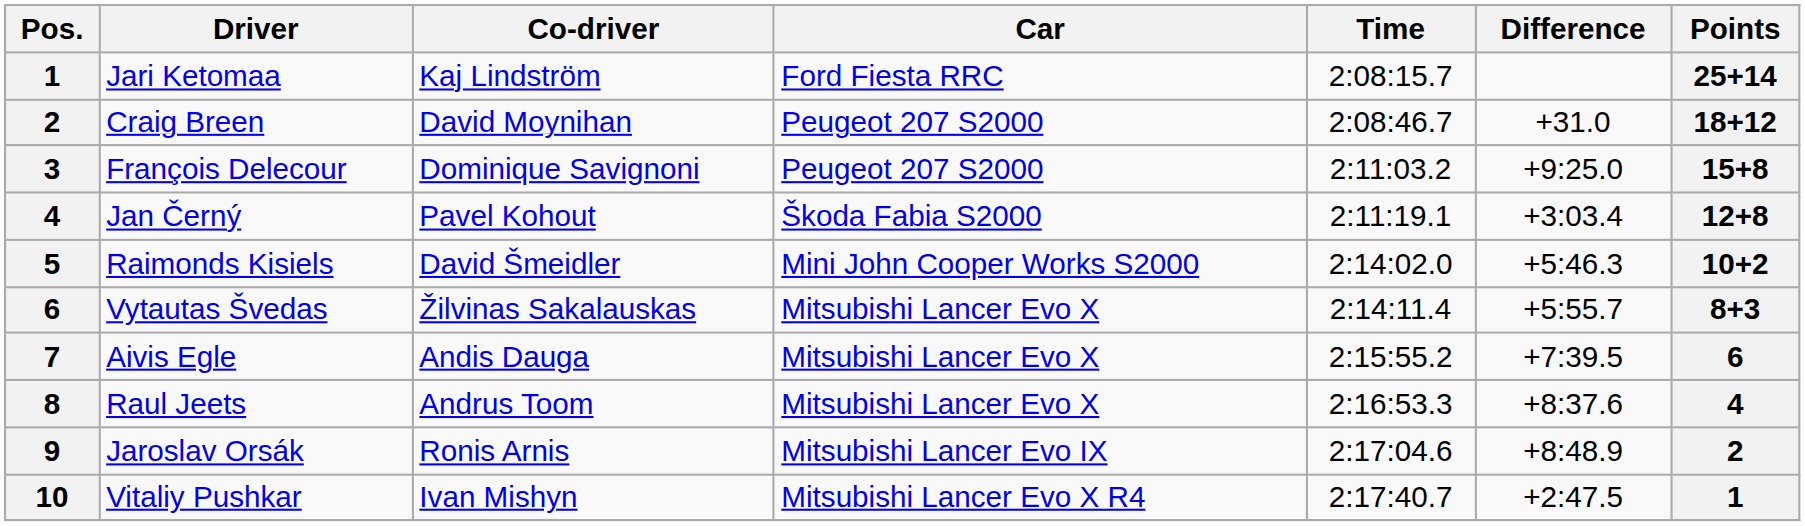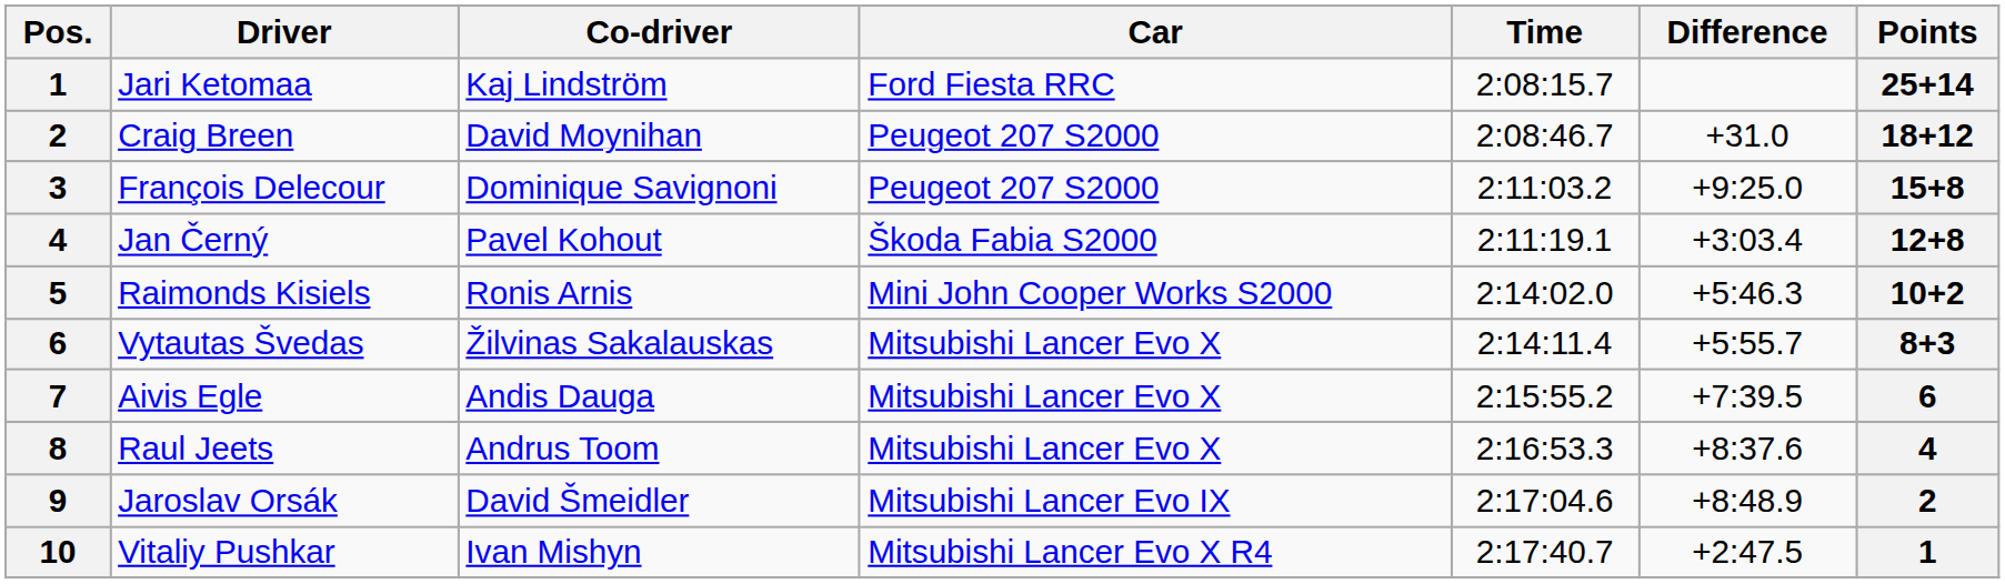 <table class="wikitable" width="69%" style="text-align: center; font-size: 90%; max-width: 950px;">
 <tr>
 <th>Pos.</th>
 <th>Driver</th>
 <th>Co-driver</th>
 <th>Car</th>
 <th>Time</th>
 <th>Difference</th>
 <th>Points</th>
 </tr>
 <tr>
 <th>1</th>
 <td align=left> <a href='#'>Jari Ketomaa</a></td>
 <td align=left> <a href='#'>Kaj Lindström</a></td>
 <td align=left> <a href='#'>Ford Fiesta RRC</a></td>
 <td>2:08:15.7</td>
 <td></td>
 <th>25+14</th>
 </tr>
 <tr>
 <th>2</th>
 <td align=left> <a href='#'>Craig Breen</a></td>
 <td align=left> <a href='#'>David Moynihan</a></td>
 <td align=left> <a href='#'>Peugeot 207 S2000</a></td>
 <td>2:08:46.7</td>
 <td>+31.0</td>
 <th>18+12</th>
 </tr>
 <tr>
 <th>3</th>
 <td align=left> <a href='#'>François Delecour</a></td>
 <td align=left> <a href='#'>Dominique Savignoni</a></td>
 <td align=left> <a href='#'>Peugeot 207 S2000</a></td>
 <td>2:11:03.2</td>
 <td>+9:25.0</td>
 <th>15+8</th>
 </tr>
 <tr>
 <th>4</th>
 <td align=left> <a href='#'>Jan Černý</a></td>
 <td align=left> <a href='#'>Pavel Kohout</a></td>
 <td align=left> <a href='#'>Škoda Fabia S2000</a></td>
 <td>2:11:19.1</td>
 <td>+3:03.4</td>
 <th>12+8</th>
 </tr>
 <tr>
 <th>5</th>
 <td align=left> <a href='#'>Raimonds Kisiels</a></td>
-<td align=left> <a href='#'>David Šmeidler</a></td>
+<td align=left> <a href='#'>Ronis Arnis</a></td>
 <td align=left> <a href='#'>Mini John Cooper Works S2000</a></td>
 <td>2:14:02.0</td>
 <td>+5:46.3</td>
 <th>10+2</th>
 </tr>
 <tr>
 <th>6</th>
 <td align=left> <a href='#'>Vytautas Švedas</a></td>
 <td align=left> <a href='#'>Žilvinas Sakalauskas</a></td>
 <td align=left> <a href='#'>Mitsubishi Lancer Evo X</a></td>
 <td>2:14:11.4</td>
 <td>+5:55.7</td>
 <th>8+3</th>
 </tr>
 <tr>
 <th>7</th>
 <td align=left> <a href='#'>Aivis Egle</a></td>
 <td align=left> <a href='#'>Andis Dauga</a></td>
 <td align=left> <a href='#'>Mitsubishi Lancer Evo X</a></td>
 <td>2:15:55.2</td>
 <td>+7:39.5</td>
 <th>6</th>
 </tr>
 <tr>
 <th>8</th>
 <td align=left> <a href='#'>Raul Jeets</a></td>
 <td align=left> <a href='#'>Andrus Toom</a></td>
 <td align=left> <a href='#'>Mitsubishi Lancer Evo X</a></td>
 <td>2:16:53.3</td>
 <td>+8:37.6</td>
 <th>4</th>
 </tr>
 <tr>
 <th>9</th>
 <td align=left> <a href='#'>Jaroslav Orsák</a></td>
-<td align=left> <a href='#'>Ronis Arnis</a></td>
+<td align=left> <a href='#'>David Šmeidler</a></td>
 <td align=left> <a href='#'>Mitsubishi Lancer Evo IX</a></td>
 <td>2:17:04.6</td>
 <td>+8:48.9</td>
 <th>2</th>
 </tr>
 <tr>
 <th>10</th>
 <td align=left> <a href='#'>Vitaliy Pushkar</a></td>
 <td align=left> <a href='#'>Ivan Mishyn</a></td>
 <td align=left> <a href='#'>Mitsubishi Lancer Evo X R4</a></td>
 <td>2:17:40.7</td>
 <td>+2:47.5</td>
 <th>1</th>
 </tr>
 <tr>
 </tr>
 </table>
